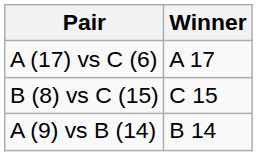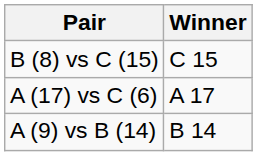 <table class="wikitable">
 <tr>
 <th>Pair</th>
 <th>Winner</th>
 </tr>
 <tr>
+<td>B (8) vs C (15)</td>
+<td>C 15</td>
+</tr>
+<tr>
 <td>A (17) vs C (6)</td>
 <td>A 17</td>
-</tr>
-<tr>
-<td>B (8) vs C (15)</td>
-<td>C 15</td>
 </tr>
 <tr>
 <td>A (9) vs B (14)</td>
 <td>B 14</td>
 </tr>
 </table>
